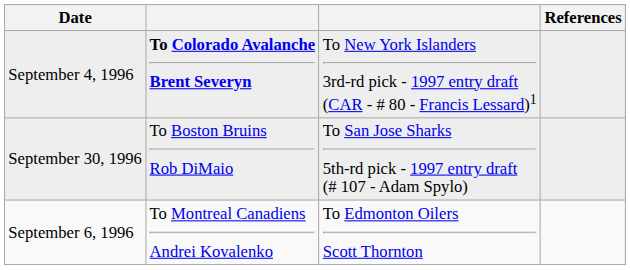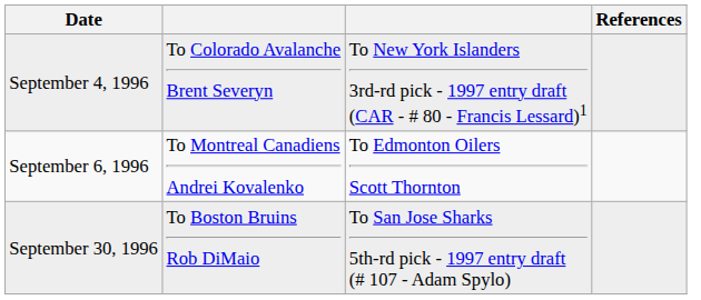 <table class="wikitable">
 <tr>
 <th>Date</th>
 <th></th>
 <th></th>
 <th>References</th>
 </tr>
 <tr bgcolor="#eeeeee">
 <td>September 4, 1996</td>
-<td valign="top"><strong>To <a href='#'>Colorado Avalanche</a><hr><a href='#'>Brent Severyn</a></strong></td>
+<td valign="top">To <a href='#'>Colorado Avalanche</a><hr><a href='#'>Brent Severyn</a></td>
 <td valign="top">To <a href='#'>New York Islanders</a><hr>3rd-rd pick - <a href='#'>1997 entry draft</a><br>(<a href='#'>CAR</a> - # 80 - <a href='#'>Francis Lessard</a>)<sup>1</sup></td>
+<td></td>
+</tr>
+<tr>
+<td>September 6, 1996</td>
+<td valign="top">To <a href='#'>Montreal Canadiens</a><hr><a href='#'>Andrei Kovalenko</a></td>
+<td valign="top">To <a href='#'>Edmonton Oilers</a><hr><a href='#'>Scott Thornton</a></td>
 <td></td>
 </tr>
 <tr bgcolor="#eeeeee">
 <td>September 30, 1996</td>
 <td valign="top">To <a href='#'>Boston Bruins</a><hr><a href='#'>Rob DiMaio</a></td>
 <td valign="top">To <a href='#'>San Jose Sharks</a><hr>5th-rd pick - <a href='#'>1997 entry draft</a><br>(# 107 - Adam Spylo)</td>
 <td></td>
 </tr>
-<tr>
-<td>September 6, 1996</td>
-<td valign="top">To <a href='#'>Montreal Canadiens</a><hr><a href='#'>Andrei Kovalenko</a></td>
-<td valign="top">To <a href='#'>Edmonton Oilers</a><hr><a href='#'>Scott Thornton</a></td>
-<td></td>
-</tr>
 </table>
